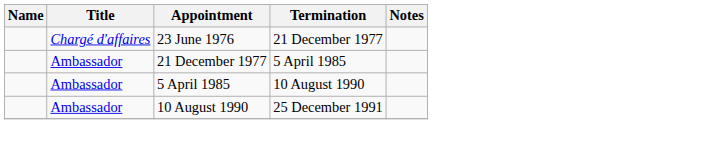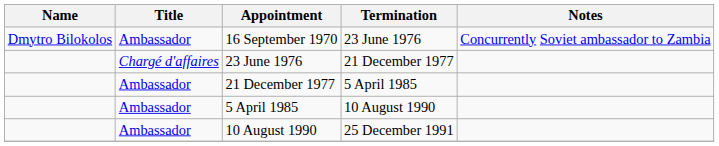 <table class="wikitable">
 <tr valign="middle">
 <th>Name</th>
 <th>Title</th>
 <th>Appointment</th>
 <th>Termination</th>
 <th>Notes</th>
+</tr>
+<tr>
+<td><a href='#'>Dmytro Bilokolos</a></td>
+<td><a href='#'>Ambassador</a></td>
+<td>16 September 1970</td>
+<td>23 June 1976</td>
+<td><a href='#'>Concurrently</a> <a href='#'>Soviet ambassador to Zambia</a></td>
 </tr>
 <tr>
 <td></td>
 <td><em><a href='#'>Chargé d'affaires</a></em></td>
 <td>23 June 1976</td>
 <td>21 December 1977</td>
 <td></td>
 </tr>
 <tr>
 <td></td>
 <td><a href='#'>Ambassador</a></td>
 <td>21 December 1977</td>
 <td>5 April 1985</td>
 <td></td>
 </tr>
 <tr>
 <td></td>
 <td><a href='#'>Ambassador</a></td>
 <td>5 April 1985</td>
 <td>10 August 1990</td>
 <td></td>
 </tr>
 <tr>
 <td></td>
 <td><a href='#'>Ambassador</a></td>
 <td>10 August 1990</td>
 <td>25 December 1991</td>
 <td></td>
 </tr>
 <tr>
 </tr>
 </table>
